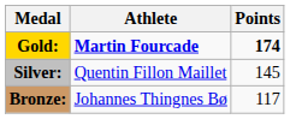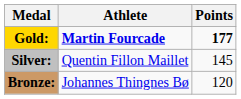 <table class="wikitable">
 <tr>
 <th>Medal</th>
 <th>Athlete</th>
 <th>Points</th>
 </tr>
 <tr>
 <td style="text-align:center;background-color:gold;"><strong>Gold:</strong></td>
 <td> <strong><a href='#'>Martin Fourcade</a></strong></td>
-<td align="right"><strong>174</strong></td>
+<td align="right"><strong>177</strong></td>
 </tr>
 <tr>
 <td style="text-align:center;background-color:silver;"><strong>Silver:</strong></td>
 <td> <a href='#'>Quentin Fillon Maillet</a></td>
 <td align="right">145</td>
 </tr>
 <tr>
 <td style="text-align:center;background-color:#CC9966;"><strong>Bronze:</strong></td>
 <td> <a href='#'>Johannes Thingnes Bø</a></td>
-<td align="right">117</td>
+<td align="right">120</td>
 </tr>
 </table>
